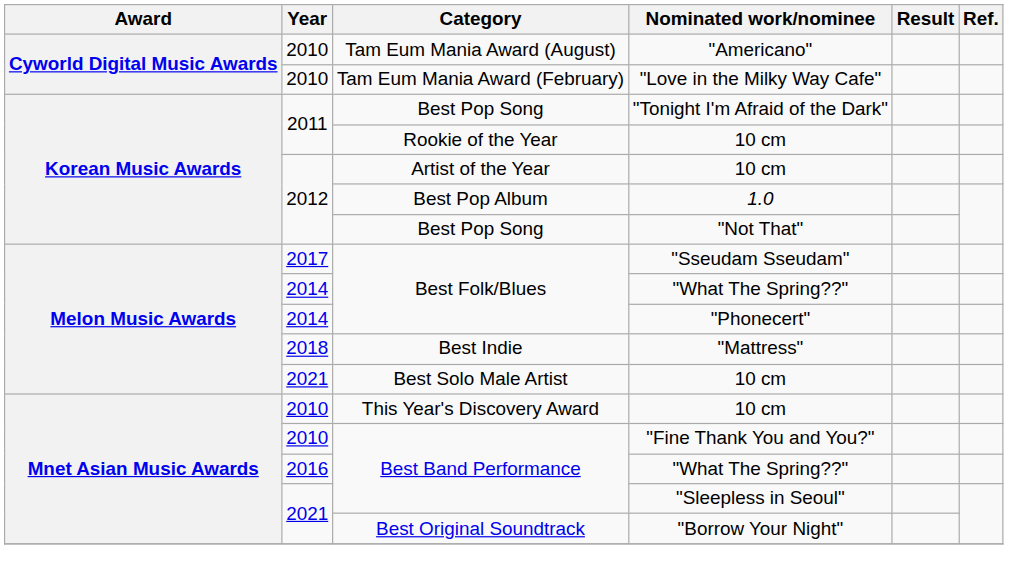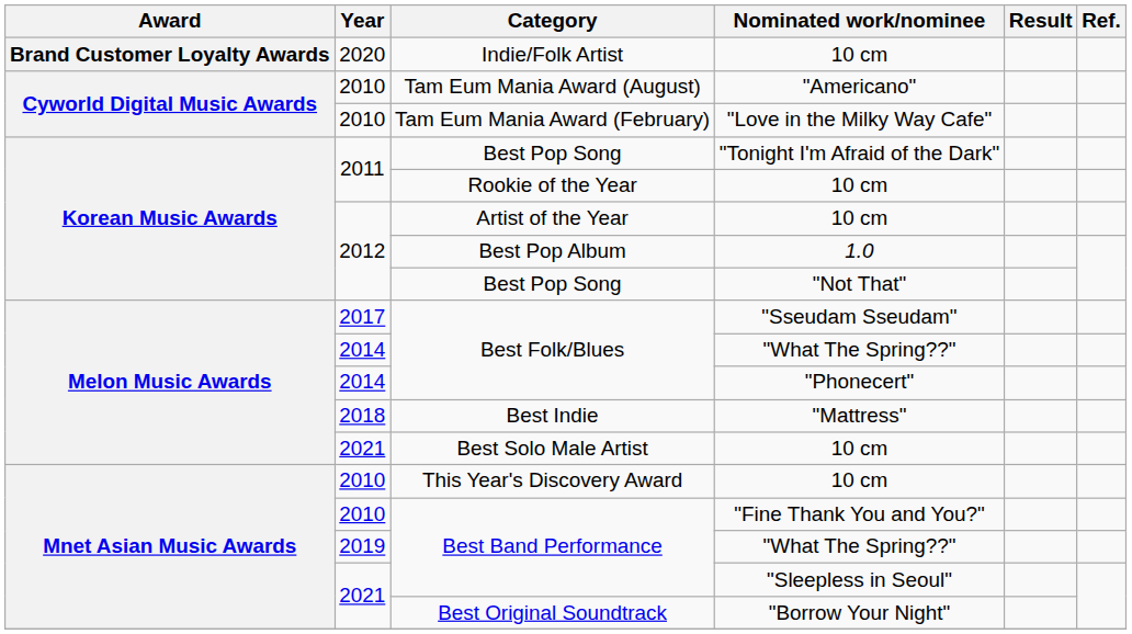 <table class="wikitable sortable plainrowheaders" style="text-align:center;">
 <tr>
 <th>Award</th>
 <th>Year</th>
 <th>Category</th>
 <th>Nominated work/nominee</th>
 <th>Result</th>
 <th>Ref.</th>
+</tr>
+<tr>
+<th scope="row">Brand Customer Loyalty Awards</th>
+<td>2020</td>
+<td>Indie/Folk Artist</td>
+<td>10 cm</td>
+<td></td>
+<td></td>
 </tr>
 <tr>
 <th rowspan="2" scope="row"><a href='#'>Cyworld Digital Music Awards</a></th>
 <td>2010</td>
 <td>Tam Eum Mania Award (August)</td>
 <td>"Americano"</td>
 <td></td>
 <td></td>
 </tr>
 <tr>
 <td>2010</td>
 <td>Tam Eum Mania Award (February)</td>
 <td>"Love in the Milky Way Cafe"</td>
 <td></td>
 <td></td>
 </tr>
 <tr>
 <th scope="row" rowspan="5"><a href='#'>Korean Music Awards</a></th>
 <td rowspan="2">2011</td>
 <td>Best Pop Song</td>
 <td>"Tonight I'm Afraid of the Dark"</td>
 <td></td>
 <td></td>
 </tr>
 <tr>
 <td>Rookie of the Year</td>
 <td>10 cm</td>
 <td></td>
 <td></td>
 </tr>
 <tr>
 <td rowspan="3">2012</td>
 <td>Artist of the Year</td>
 <td>10 cm</td>
 <td></td>
 <td></td>
 </tr>
 <tr>
 <td>Best Pop Album</td>
 <td><em>1.0</em></td>
 <td></td>
 <td rowspan="2"></td>
 </tr>
 <tr>
 <td>Best Pop Song</td>
 <td>"Not That"</td>
 <td></td>
 </tr>
 <tr>
 <th scope="row" rowspan="5"><a href='#'>Melon Music Awards</a></th>
 <td><a href='#'>2017</a></td>
 <td rowspan="3">Best Folk/Blues</td>
 <td>"Sseudam Sseudam"</td>
 <td></td>
 <td></td>
 </tr>
 <tr>
 <td><a href='#'>2014</a></td>
 <td>"What The Spring??"</td>
 <td></td>
 <td></td>
 </tr>
 <tr>
 <td><a href='#'>2014</a></td>
 <td>"Phonecert"</td>
 <td></td>
 <td></td>
 </tr>
 <tr>
 <td><a href='#'>2018</a></td>
 <td>Best Indie</td>
 <td>"Mattress"</td>
 <td></td>
 <td></td>
 </tr>
 <tr>
 <td><a href='#'>2021</a></td>
 <td>Best Solo Male Artist</td>
 <td>10 cm</td>
 <td></td>
 <td></td>
 </tr>
 <tr>
 <th scope="row" rowspan="5"><a href='#'>Mnet Asian Music Awards</a></th>
 <td><a href='#'>2010</a></td>
 <td>This Year's Discovery Award</td>
 <td>10 cm</td>
 <td></td>
 <td></td>
 </tr>
 <tr>
 <td><a href='#'>2010</a></td>
 <td rowspan="3"><a href='#'>Best Band Performance</a></td>
 <td>"Fine Thank You and You?"</td>
 <td></td>
 <td></td>
 </tr>
 <tr>
-<td><a href='#'>2016</a></td>
+<td><a href='#'>2019</a></td>
 <td>"What The Spring??"</td>
 <td></td>
 <td></td>
 </tr>
 <tr>
 <td rowspan="2"><a href='#'>2021</a></td>
 <td>"Sleepless in Seoul" </td>
 <td></td>
 <td rowspan="2"></td>
 </tr>
 <tr>
 <td><a href='#'>Best Original Soundtrack</a></td>
 <td>"Borrow Your Night"</td>
 <td></td>
 </tr>
 <tr>
 </tr>
 </table>
